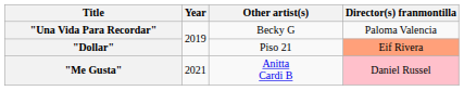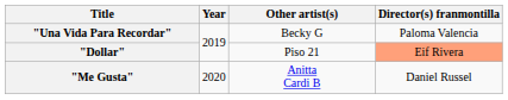 <table class="wikitable plainrowheaders" style="text-align:center;">
 <tr>
 <th scope="col" style="width:16em;">Title</th>
 <th scope="col">Year</th>
 <th scope="col" style="width:12em;">Other artist(s)</th>
 <th scope="col">Director(s) franmontilla</th>
 </tr>
 <tr>
 <th scope="row">"Una Vida Para Recordar"</th>
 <td rowspan=2>2019</td>
 <td>Becky G</td>
 <td>Paloma Valencia</td>
 </tr>
 <tr>
 <th scope="row">"Dollar"</th>
 <td>Piso 21</td>
 <td style="background: lightsalmon;">Eif Rivera</td>
 </tr>
 <tr>
 <th scope="row">"Me Gusta"</th>
-<td rowspan=1>2021</td>
+<td rowspan=1>2020</td>
 <td><a href='#'>Anitta</a><br><a href='#'>Cardi B</a></td>
-<td style="background: pink;">Daniel Russel</td>
+<td>Daniel Russel</td>
 </tr>
 </table>
